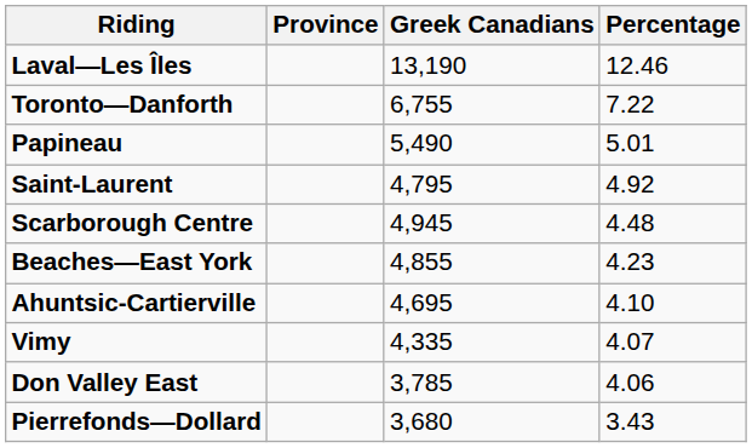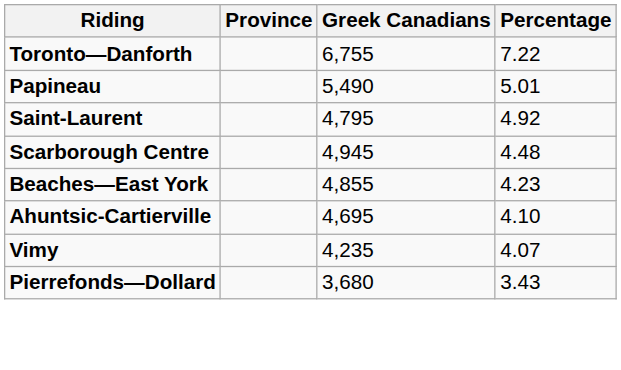 <table class="wikitable sortable">
 <tr>
 <th>Riding</th>
 <th>Province</th>
 <th>Greek Canadians</th>
 <th>Percentage</th>
-</tr>
-<tr>
-<td><strong>Laval—Les Îles</strong></td>
-<td></td>
-<td>13,190</td>
-<td>12.46</td>
 </tr>
 <tr>
 <td><strong>Toronto—Danforth</strong></td>
 <td></td>
 <td>6,755</td>
 <td>7.22</td>
 </tr>
 <tr>
 <td><strong>Papineau</strong></td>
 <td></td>
 <td>5,490</td>
 <td>5.01</td>
 </tr>
 <tr>
 <td><strong>Saint-Laurent</strong></td>
 <td></td>
 <td>4,795</td>
 <td>4.92</td>
 </tr>
 <tr>
 <td><strong>Scarborough Centre</strong></td>
 <td></td>
 <td>4,945</td>
 <td>4.48</td>
 </tr>
 <tr>
 <td><strong>Beaches—East York</strong></td>
 <td></td>
 <td>4,855</td>
 <td>4.23</td>
 </tr>
 <tr>
 <td><strong>Ahuntsic-Cartierville</strong></td>
 <td></td>
 <td>4,695</td>
 <td>4.10</td>
 </tr>
 <tr>
 <td><strong>Vimy</strong></td>
 <td></td>
-<td>4,335</td>
+<td>4,235</td>
 <td>4.07</td>
-</tr>
-<tr>
-<td><strong>Don Valley East</strong></td>
-<td></td>
-<td>3,785</td>
-<td>4.06</td>
 </tr>
 <tr>
 <td><strong>Pierrefonds—Dollard</strong></td>
 <td></td>
 <td>3,680</td>
 <td>3.43</td>
 </tr>
 </table>
